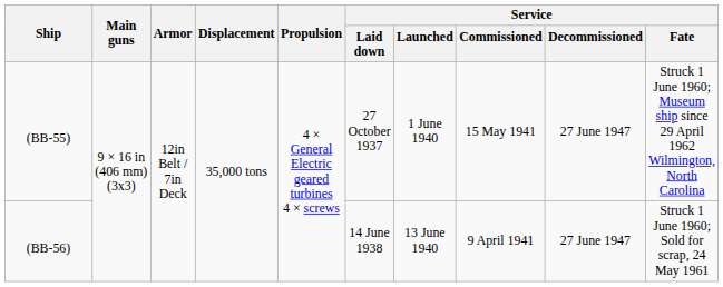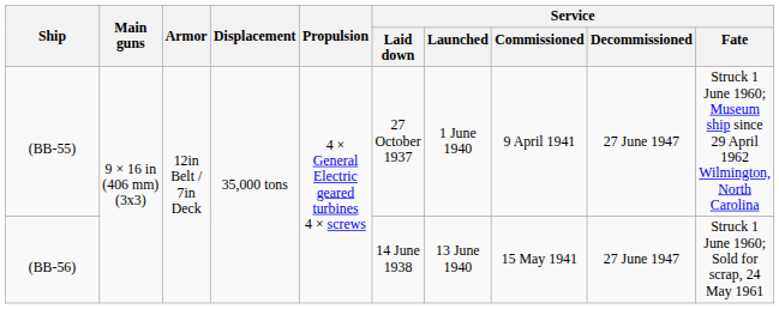 <table class="wikitable" style="width:98%;">
 <tr valign="center">
 <th scope="col" rowspan="2" style="text-align:center; width:14%;">Ship</th>
 <th scope="col" style="text-align:center;" rowspan="2">Main guns</th>
 <th scope="col" style="text-align:center;" rowspan="2">Armor</th>
 <th scope="col" style="text-align:center;" rowspan="2">Displacement</th>
 <th scope="col" style="text-align:center;" rowspan="2">Propulsion</th>
 <th scope="col" style="text-align:center;" colspan="5">Service</th>
 </tr>
 <tr valign="top">
 <th scope="col" style="text-align:center;">Laid down</th>
 <th scope="col" style="text-align:center;">Launched</th>
 <th scope="col" style="text-align:center;">Commissioned</th>
 <th scope="col" style="text-align:center;">Decommissioned</th>
 <th scope="col" style="text-align:center;">Fate</th>
 </tr>
 <tr>
 <td style="text-align:center"><br>(BB-55)</td>
 <td style="text-align:center;" rowspan="5">9 × 16 in (406 mm) (3x3)</td>
 <td style="text-align:center;" rowspan="5">12in Belt / 7in Deck</td>
 <td style="text-align:center;" rowspan="5">35,000 tons</td>
 <td style="text-align:center;" rowspan="5">4 × <a href='#'>General Electric</a> <a href='#'>geared turbines</a><br>4 × <a href='#'>screws</a></td>
 <td style="text-align:center">27 October 1937</td>
 <td style="text-align:center">1 June 1940</td>
-<td style="text-align:center">15 May 1941</td>
+<td style="text-align:center">9 April 1941</td>
 <td style="text-align:center">27 June 1947</td>
 <td style="text-align:center">Struck 1 June 1960; <a href='#'>Museum ship</a> since 29 April 1962 <a href='#'>Wilmington, North Carolina</a></td>
 </tr>
 <tr>
 <td style="text-align:center"><br>(BB-56)</td>
 <td style="text-align:center">14 June 1938</td>
 <td style="text-align:center">13 June 1940</td>
-<td style="text-align:center">9 April 1941</td>
+<td style="text-align:center">15 May 1941</td>
 <td style="text-align:center">27 June 1947</td>
 <td style="text-align:center">Struck 1 June 1960; Sold for scrap, 24 May 1961</td>
 </tr>
 </table>
